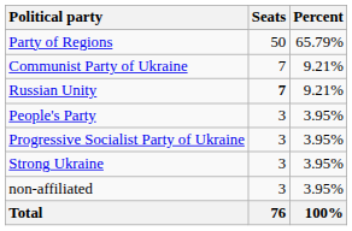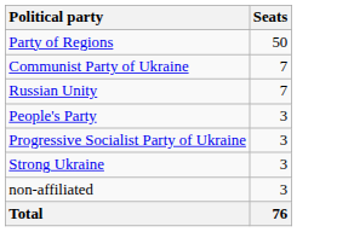 <table class="wikitable sortable">
 <tr>
 <th style="text-align: left">Political party</th>
 <th style="text-align: right">Seats</th>
-<th style="text-align: right">Percent</th>
 </tr>
 <tr>
 <td><a href='#'>Party of Regions</a></td>
 <td style="text-align: right">50</td>
-<td style="text-align: right">65.79%</td>
 </tr>
 <tr>
 <td><a href='#'>Communist Party of Ukraine</a></td>
 <td style="text-align: right">7</td>
-<td style="text-align: right">9.21%</td>
 </tr>
 <tr>
 <td><a href='#'>Russian Unity</a></td>
-<td style="text-align: right"><strong>7</strong></td>
-<td style="text-align: right">9.21%</td>
+<td style="text-align: right">7</td>
 </tr>
 <tr>
 <td><a href='#'>People's Party</a></td>
 <td style="text-align: right">3</td>
-<td style="text-align: right">3.95%</td>
 </tr>
 <tr>
 <td><a href='#'>Progressive Socialist Party of Ukraine</a></td>
 <td style="text-align: right">3</td>
-<td style="text-align: right">3.95%</td>
 </tr>
 <tr>
 <td><a href='#'>Strong Ukraine</a></td>
 <td style="text-align: right">3</td>
-<td style="text-align: right">3.95%</td>
 </tr>
 <tr>
 <td>non-affiliated</td>
 <td style="text-align: right">3</td>
-<td style="text-align: right">3.95%</td>
 </tr>
 <tr>
 <th style="text-align: left">Total</th>
 <th style="text-align: right">76</th>
-<th style="text-align: right">100%</th>
 </tr>
 </table>
